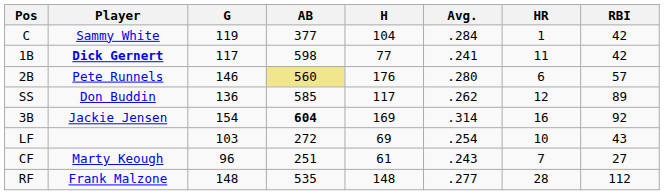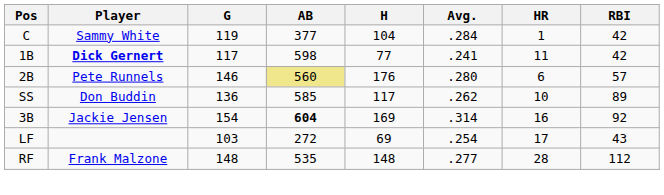 <table class="wikitable sortable">
 <tr>
 <th bgcolor="#DDDDFF" width="5%">Pos</th>
 <th bgcolor="#DDDDFF" width="16%">Player</th>
 <th bgcolor="#DDDDFF" width="9%">G</th>
 <th bgcolor="#DDDDFF" width="9%">AB</th>
 <th bgcolor="#DDDDFF" width="9%">H</th>
 <th bgcolor="#DDDDFF" width="9%">Avg.</th>
 <th bgcolor="#DDDDFF" width="9%">HR</th>
 <th bgcolor="#DDDDFF" width="9%">RBI</th>
 </tr>
 <tr align="center">
 <td>C</td>
 <td><a href='#'>Sammy White</a></td>
 <td>119</td>
 <td>377</td>
 <td>104</td>
 <td>.284</td>
 <td>1</td>
 <td>42</td>
 </tr>
 <tr align=center>
 <td>1B</td>
 <td><strong><a href='#'>Dick Gernert</a></strong></td>
 <td>117</td>
 <td>598</td>
 <td>77</td>
 <td>.241</td>
 <td>11</td>
 <td>42</td>
 </tr>
 <tr align=center>
 <td>2B</td>
 <td><a href='#'>Pete Runnels</a></td>
 <td>146</td>
 <td style="background: khaki;">560</td>
 <td>176</td>
 <td>.280</td>
 <td>6</td>
 <td>57</td>
 </tr>
 <tr align=center>
 <td>SS</td>
 <td><a href='#'>Don Buddin</a></td>
 <td>136</td>
 <td>585</td>
 <td>117</td>
 <td>.262</td>
-<td>12</td>
+<td>10</td>
 <td>89</td>
 </tr>
 <tr align=center>
 <td>3B</td>
 <td><a href='#'>Jackie Jensen</a></td>
 <td>154</td>
 <td><strong>604</strong></td>
 <td>169</td>
 <td>.314</td>
 <td>16</td>
 <td>92</td>
 </tr>
 <tr align=center>
 <td>LF</td>
 <td></td>
 <td>103</td>
 <td>272</td>
 <td>69</td>
 <td>.254</td>
-<td>10</td>
+<td>17</td>
 <td>43</td>
-</tr>
-<tr align="center">
-<td>CF</td>
-<td><a href='#'>Marty Keough</a></td>
-<td>96</td>
-<td>251</td>
-<td>61</td>
-<td>.243</td>
-<td>7</td>
-<td>27</td>
 </tr>
 <tr align=center>
 <td>RF</td>
 <td><a href='#'>Frank Malzone</a></td>
 <td>148</td>
 <td>535</td>
 <td>148</td>
 <td>.277</td>
 <td>28</td>
 <td>112</td>
 </tr>
 </table>
